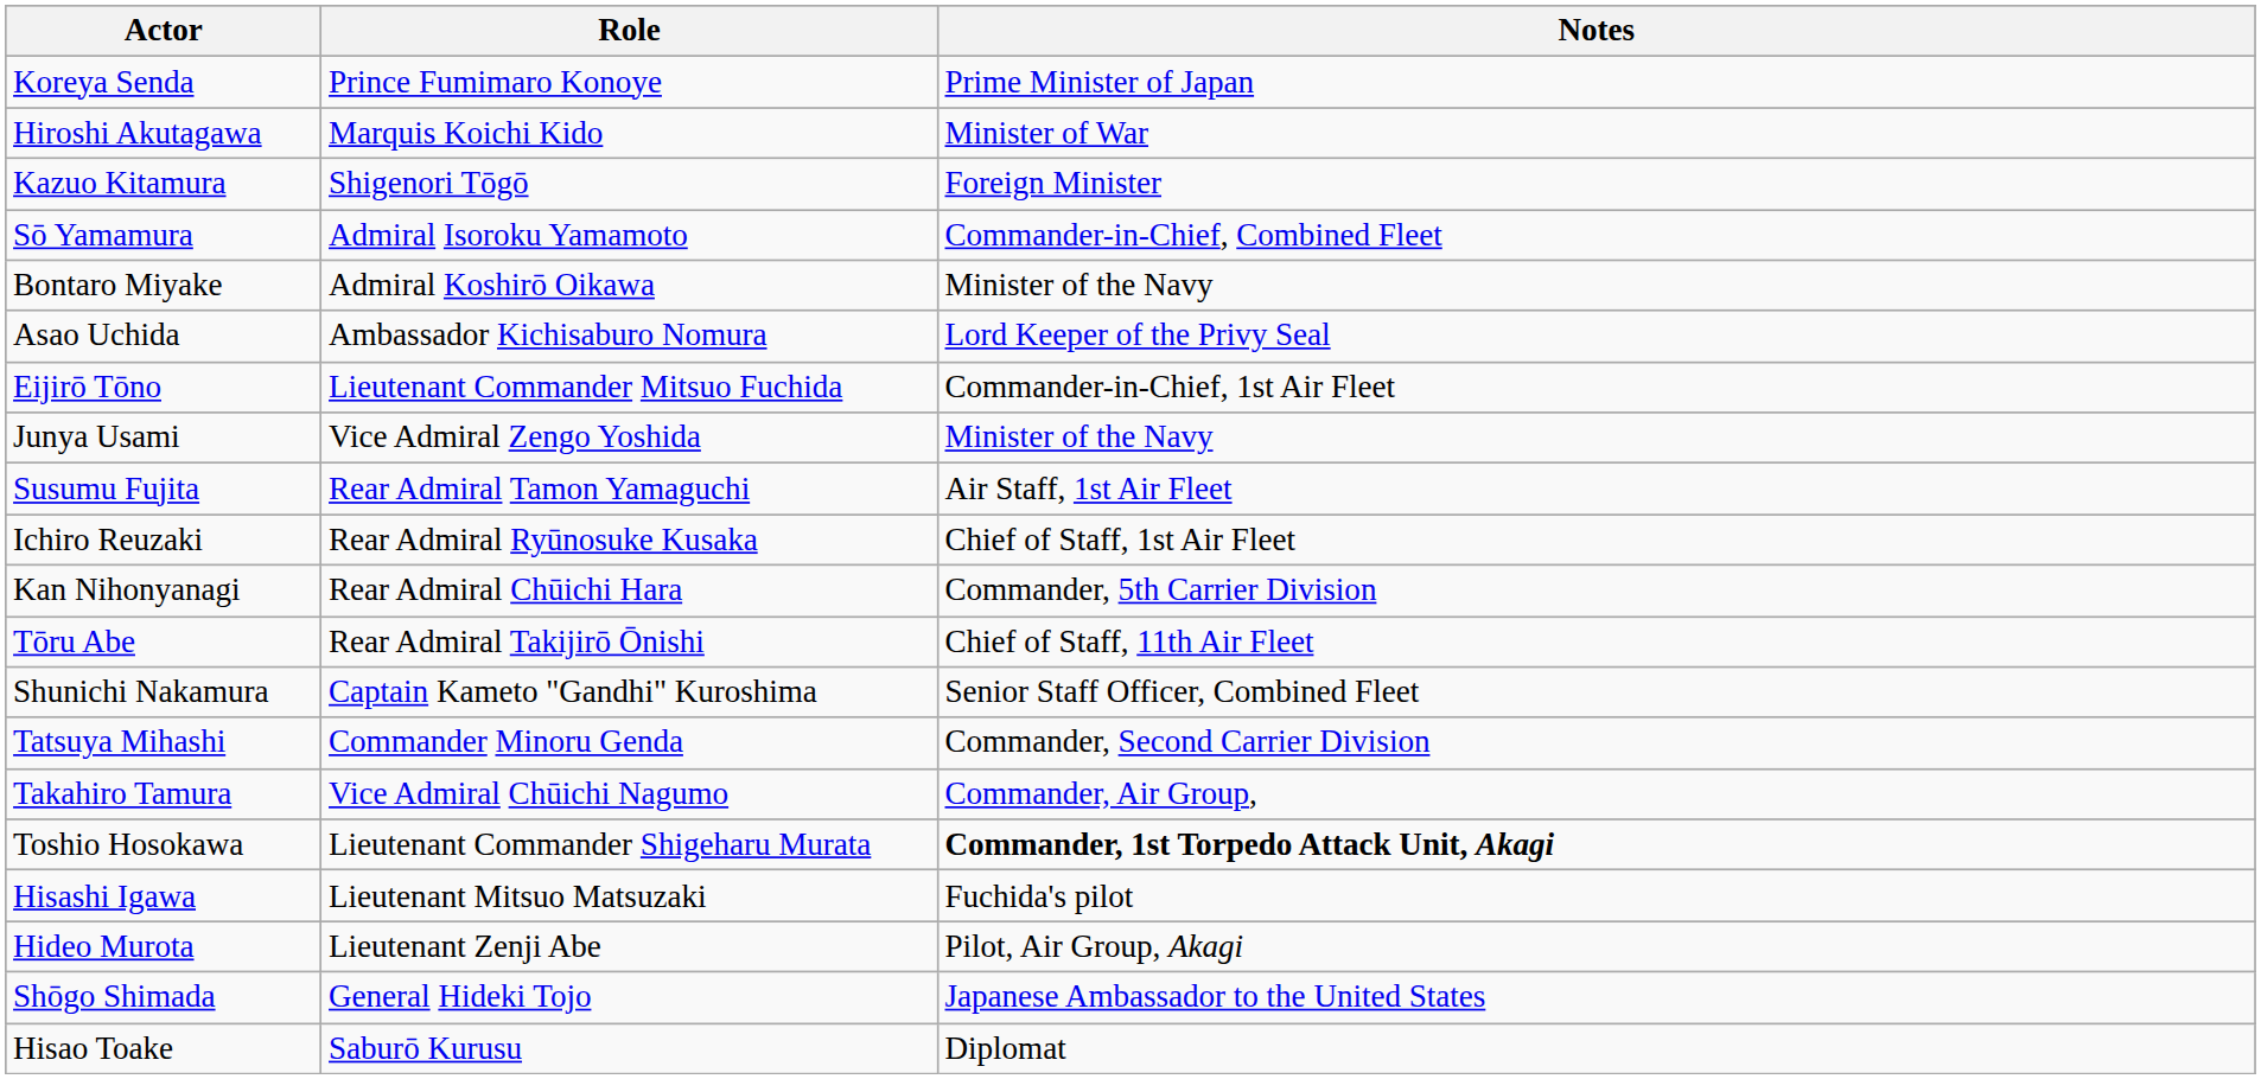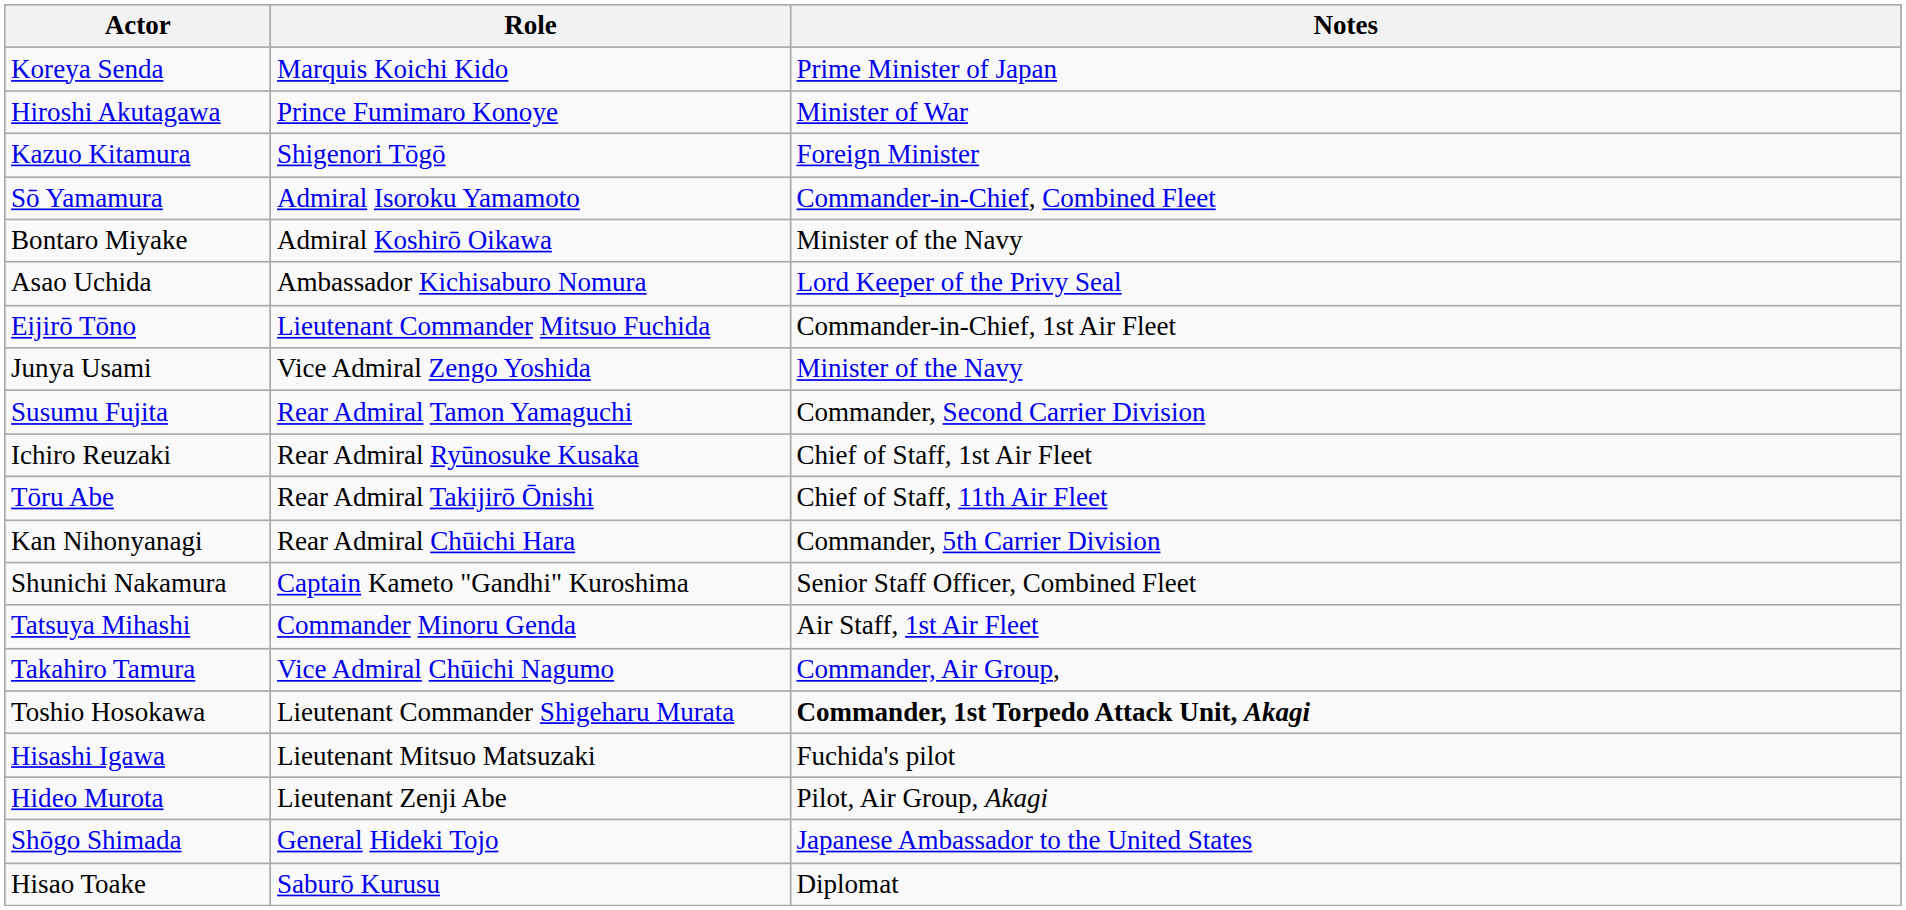 <table class="wikitable sticky-header">
 <tr>
 <th style="width:150px;">Actor</th>
 <th style="width:300px;">Role</th>
 <th style="width:650px;">Notes</th>
 </tr>
 <tr>
 <td><a href='#'>Koreya Senda</a></td>
-<td><a href='#'>Prince Fumimaro Konoye</a></td>
+<td><a href='#'>Marquis Koichi Kido</a></td>
 <td><a href='#'>Prime Minister of Japan</a></td>
 </tr>
 <tr>
 <td><a href='#'>Hiroshi Akutagawa</a></td>
-<td><a href='#'>Marquis Koichi Kido</a></td>
+<td><a href='#'>Prince Fumimaro Konoye</a></td>
 <td><a href='#'>Minister of War</a></td>
 </tr>
 <tr>
 <td><a href='#'>Kazuo Kitamura</a></td>
 <td><a href='#'>Shigenori Tōgō</a></td>
 <td><a href='#'>Foreign Minister</a></td>
 </tr>
 <tr>
 <td><a href='#'>Sō Yamamura</a></td>
 <td><a href='#'>Admiral</a> <a href='#'>Isoroku Yamamoto</a></td>
 <td><a href='#'>Commander-in-Chief</a>, <a href='#'>Combined Fleet</a></td>
 </tr>
 <tr>
 <td>Bontaro Miyake</td>
 <td>Admiral <a href='#'>Koshirō Oikawa</a></td>
 <td>Minister of the Navy</td>
 </tr>
 <tr>
 <td>Asao Uchida</td>
 <td>Ambassador <a href='#'>Kichisaburo Nomura</a></td>
 <td><a href='#'>Lord Keeper of the Privy Seal</a></td>
 </tr>
 <tr>
 <td><a href='#'>Eijirō Tōno</a></td>
 <td><a href='#'>Lieutenant Commander</a> <a href='#'>Mitsuo Fuchida</a></td>
 <td>Commander-in-Chief, 1st Air Fleet</td>
 </tr>
 <tr>
 <td>Junya Usami</td>
 <td>Vice Admiral <a href='#'>Zengo Yoshida</a></td>
 <td><a href='#'>Minister of the Navy</a></td>
 </tr>
 <tr>
 <td><a href='#'>Susumu Fujita</a></td>
 <td><a href='#'>Rear Admiral</a> <a href='#'>Tamon Yamaguchi</a></td>
-<td>Air Staff, <a href='#'>1st Air Fleet</a></td>
+<td>Commander, <a href='#'>Second Carrier Division</a></td>
 </tr>
 <tr>
 <td>Ichiro Reuzaki</td>
 <td>Rear Admiral <a href='#'>Ryūnosuke Kusaka</a></td>
 <td>Chief of Staff, 1st Air Fleet</td>
 </tr>
 <tr>
+<td><a href='#'>Tōru Abe</a></td>
+<td>Rear Admiral <a href='#'>Takijirō Ōnishi</a></td>
+<td>Chief of Staff, <a href='#'>11th Air Fleet</a></td>
+</tr>
+<tr>
 <td>Kan Nihonyanagi</td>
 <td>Rear Admiral <a href='#'>Chūichi Hara</a></td>
 <td>Commander, <a href='#'>5th Carrier Division</a></td>
-</tr>
-<tr>
-<td><a href='#'>Tōru Abe</a></td>
-<td>Rear Admiral <a href='#'>Takijirō Ōnishi</a></td>
-<td>Chief of Staff, <a href='#'>11th Air Fleet</a></td>
 </tr>
 <tr>
 <td>Shunichi Nakamura</td>
 <td><a href='#'>Captain</a> Kameto "Gandhi" Kuroshima</td>
 <td>Senior Staff Officer, Combined Fleet</td>
 </tr>
 <tr>
 <td><a href='#'>Tatsuya Mihashi</a></td>
 <td><a href='#'>Commander</a> <a href='#'>Minoru Genda</a></td>
-<td>Commander, <a href='#'>Second Carrier Division</a></td>
+<td>Air Staff, <a href='#'>1st Air Fleet</a></td>
 </tr>
 <tr>
 <td><a href='#'>Takahiro Tamura</a></td>
 <td><a href='#'>Vice Admiral</a> <a href='#'>Chūichi Nagumo</a></td>
 <td><a href='#'>Commander, Air Group</a>, </td>
 </tr>
 <tr>
 <td>Toshio Hosokawa</td>
 <td>Lieutenant Commander <a href='#'>Shigeharu Murata</a></td>
 <td><strong>Commander, 1st Torpedo Attack Unit, <em>Akagi</em></strong></td>
 </tr>
 <tr>
 <td><a href='#'>Hisashi Igawa</a></td>
 <td>Lieutenant Mitsuo Matsuzaki</td>
 <td>Fuchida's pilot</td>
 </tr>
 <tr>
 <td><a href='#'>Hideo Murota</a></td>
 <td>Lieutenant Zenji Abe</td>
 <td>Pilot, Air Group, <em>Akagi</em></td>
 </tr>
 <tr>
 <td><a href='#'>Shōgo Shimada</a> </td>
 <td><a href='#'>General</a> <a href='#'>Hideki Tojo</a></td>
 <td><a href='#'>Japanese Ambassador to the United States</a></td>
 </tr>
 <tr>
 <td>Hisao Toake</td>
 <td><a href='#'>Saburō Kurusu</a></td>
 <td>Diplomat</td>
 </tr>
 </table>
